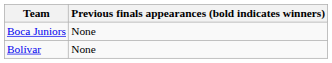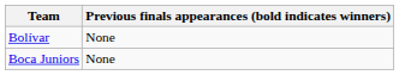 <table class="wikitable">
 <tr>
 <th>Team</th>
 <th>Previous finals appearances (bold indicates winners)</th>
 </tr>
 <tr>
+<td> <a href='#'>Bolívar</a></td>
+<td>None</td>
+</tr>
+<tr>
 <td> <a href='#'>Boca Juniors</a></td>
 <td>None</td>
 </tr>
-<tr>
-<td> <a href='#'>Bolívar</a></td>
-<td>None</td>
-</tr>
 </table>
